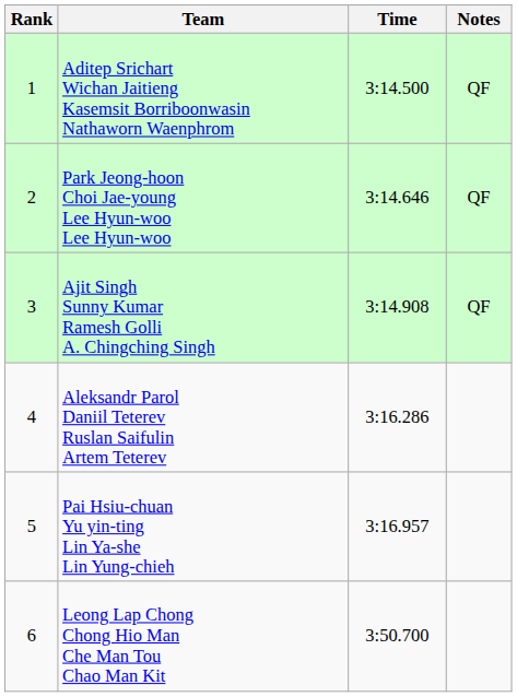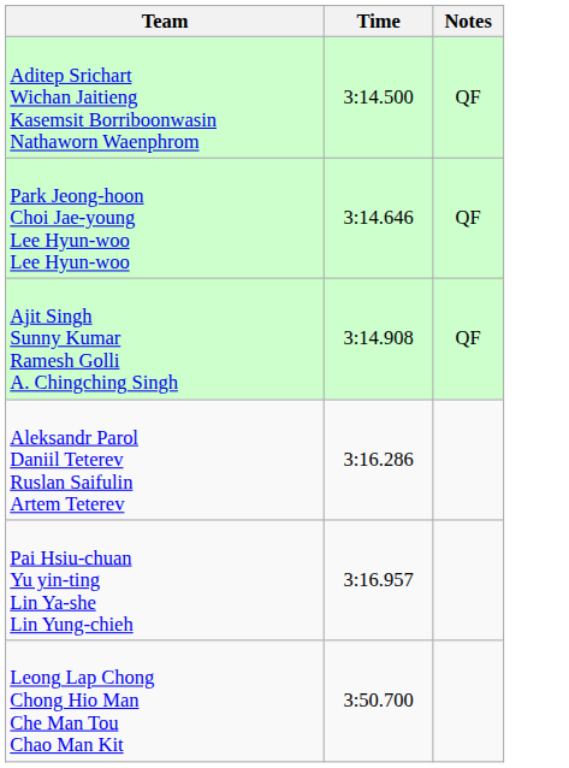 <table class=wikitable style="text-align:center">
 <tr>
-<th width=40>Rank</th>
 <th width=250>Team</th>
 <th width=80>Time</th>
 <th width=50>Notes</th>
 </tr>
 <tr bgcolor="ccffcc">
-<td>1</td>
 <td align=left><br><a href='#'>Aditep Srichart</a><br><a href='#'>Wichan Jaitieng</a><br><a href='#'>Kasemsit Borriboonwasin</a><br><a href='#'>Nathaworn Waenphrom</a></td>
 <td>3:14.500</td>
 <td>QF</td>
 </tr>
 <tr bgcolor="ccffcc">
-<td>2</td>
 <td align=left><br><a href='#'>Park Jeong-hoon</a><br><a href='#'>Choi Jae-young</a><br><a href='#'>Lee Hyun-woo</a><br><a href='#'>Lee Hyun-woo</a></td>
 <td>3:14.646</td>
 <td>QF</td>
 </tr>
 <tr bgcolor="ccffcc">
-<td>3</td>
 <td align=left><br><a href='#'>Ajit Singh</a><br><a href='#'>Sunny Kumar</a><br><a href='#'>Ramesh Golli</a><br><a href='#'>A. Chingching Singh</a></td>
 <td>3:14.908</td>
 <td>QF</td>
 </tr>
 <tr>
-<td>4</td>
 <td align=left><br><a href='#'>Aleksandr Parol</a><br><a href='#'>Daniil Teterev</a><br><a href='#'>Ruslan Saifulin</a><br><a href='#'>Artem Teterev</a></td>
 <td>3:16.286</td>
 <td></td>
 </tr>
 <tr>
-<td>5</td>
 <td align=left><br><a href='#'>Pai Hsiu-chuan</a><br><a href='#'>Yu yin-ting</a><br><a href='#'>Lin Ya-she</a><br><a href='#'>Lin Yung-chieh</a></td>
 <td>3:16.957</td>
 <td></td>
 </tr>
 <tr>
-<td>6</td>
 <td align=left><br><a href='#'>Leong Lap Chong</a><br><a href='#'>Chong Hio Man</a><br><a href='#'>Che Man Tou</a><br><a href='#'>Chao Man Kit</a></td>
 <td>3:50.700</td>
 <td></td>
 </tr>
 </table>
